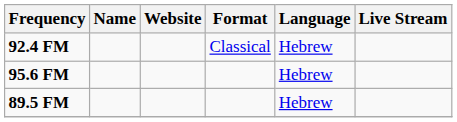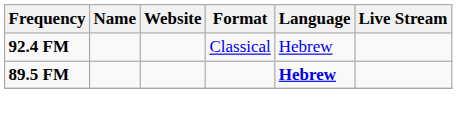 <table class="wikitable" style="font-size: 90%;">
 <tr>
 <th>Frequency</th>
 <th>Name</th>
 <th>Website</th>
 <th>Format</th>
 <th>Language</th>
 <th>Live Stream</th>
 </tr>
 <tr>
 <td><strong>92.4 FM</strong></td>
 <td></td>
 <td></td>
 <td><a href='#'>Classical</a></td>
 <td><a href='#'>Hebrew</a></td>
 <td></td>
 </tr>
 <tr>
-<td><strong>95.6 FM</strong></td>
-<td></td>
-<td></td>
-<td></td>
-<td><a href='#'>Hebrew</a></td>
-<td></td>
-</tr>
-<tr>
 <td><strong>89.5 FM</strong></td>
 <td></td>
 <td></td>
 <td></td>
-<td><a href='#'>Hebrew</a></td>
+<td><strong><a href='#'>Hebrew</a></strong></td>
 <td></td>
 </tr>
 <tr>
 </tr>
 </table>
